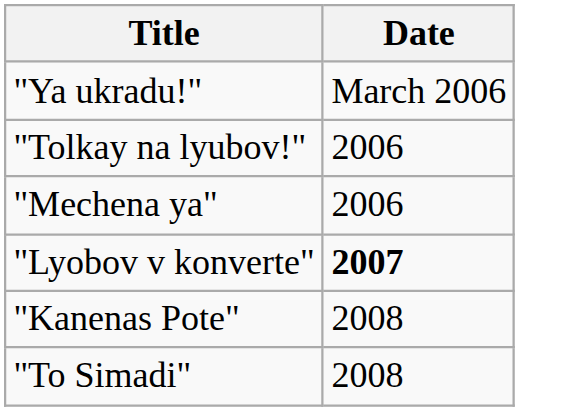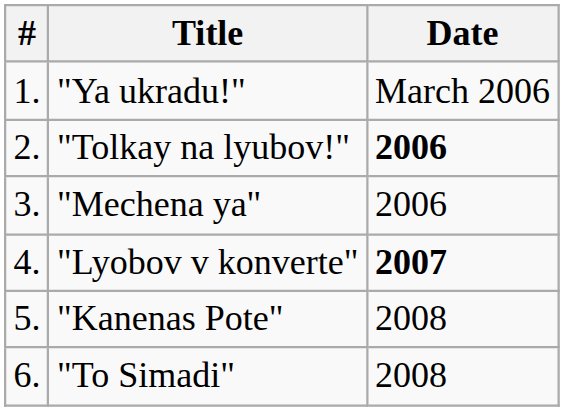 <table class="wikitable">
 <tr>
+<th>#</th>
 <th>Title</th>
 <th>Date</th>
 </tr>
 <tr>
+<td>1.</td>
 <td>"Ya ukradu!"</td>
 <td>March 2006</td>
 </tr>
 <tr>
+<td>2.</td>
 <td>"Tolkay na lyubov!"</td>
-<td>2006</td>
+<td><strong>2006</strong></td>
 </tr>
 <tr>
+<td>3.</td>
 <td>"Mechena ya"</td>
 <td>2006</td>
 </tr>
 <tr>
+<td>4.</td>
 <td>"Lyobov v konverte"</td>
 <td><strong>2007</strong></td>
 </tr>
 <tr>
+<td>5.</td>
 <td>"Kanenas Pote"</td>
 <td>2008</td>
 </tr>
 <tr>
+<td>6.</td>
 <td>"To Simadi"</td>
 <td>2008</td>
 </tr>
 </table>
